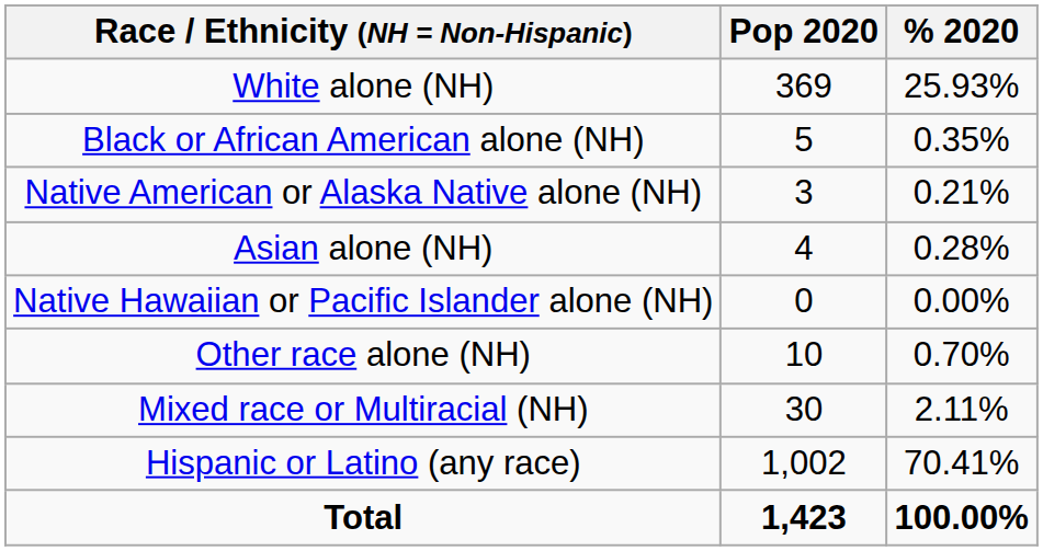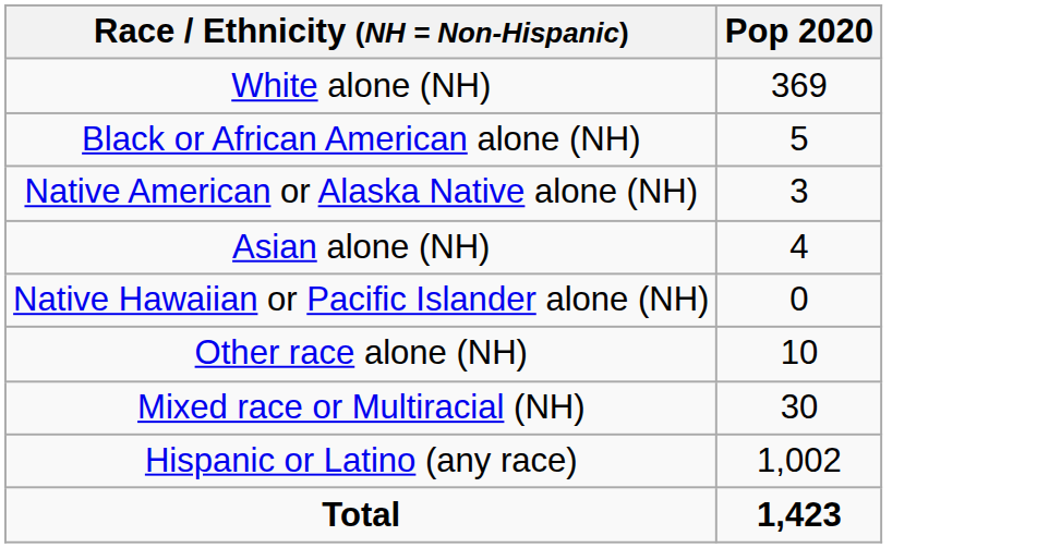 <table class="wikitable" style="text-align:center;">
 <tr>
 <th>Race / Ethnicity <small>(<em>NH = Non-Hispanic</em>)</small></th>
 <th>Pop 2020</th>
-<th>% 2020</th>
 </tr>
 <tr>
 <td><a href='#'>White</a> alone (NH)</td>
 <td>369</td>
-<td>25.93%</td>
 </tr>
 <tr>
 <td><a href='#'>Black or African American</a> alone (NH)</td>
 <td>5</td>
-<td>0.35%</td>
 </tr>
 <tr>
 <td><a href='#'>Native American</a> or <a href='#'>Alaska Native</a> alone (NH)</td>
 <td>3</td>
-<td>0.21%</td>
 </tr>
 <tr>
 <td><a href='#'>Asian</a> alone (NH)</td>
 <td>4</td>
-<td>0.28%</td>
 </tr>
 <tr>
 <td><a href='#'>Native Hawaiian</a> or <a href='#'>Pacific Islander</a> alone (NH)</td>
 <td>0</td>
-<td>0.00%</td>
 </tr>
 <tr>
 <td><a href='#'>Other race</a> alone (NH)</td>
 <td>10</td>
-<td>0.70%</td>
 </tr>
 <tr>
 <td><a href='#'>Mixed race or Multiracial</a> (NH)</td>
 <td>30</td>
-<td>2.11%</td>
 </tr>
 <tr>
 <td><a href='#'>Hispanic or Latino</a> (any race)</td>
 <td>1,002</td>
-<td>70.41%</td>
 </tr>
 <tr>
 <td><strong>Total</strong></td>
 <td><strong>1,423</strong></td>
-<td><strong>100.00%</strong></td>
 </tr>
 </table>
